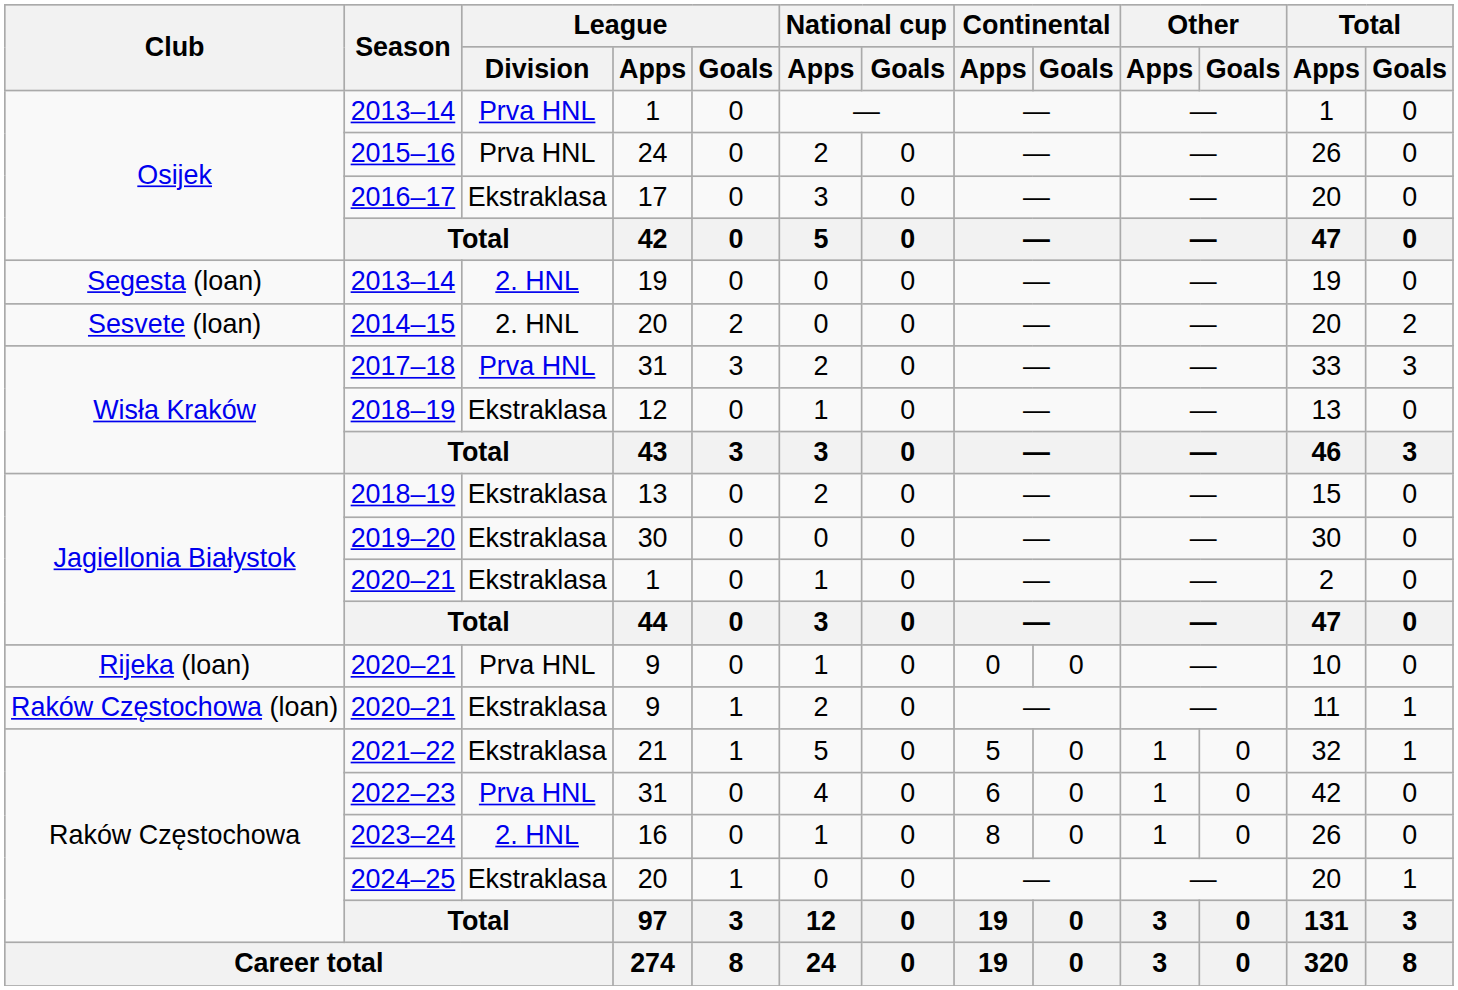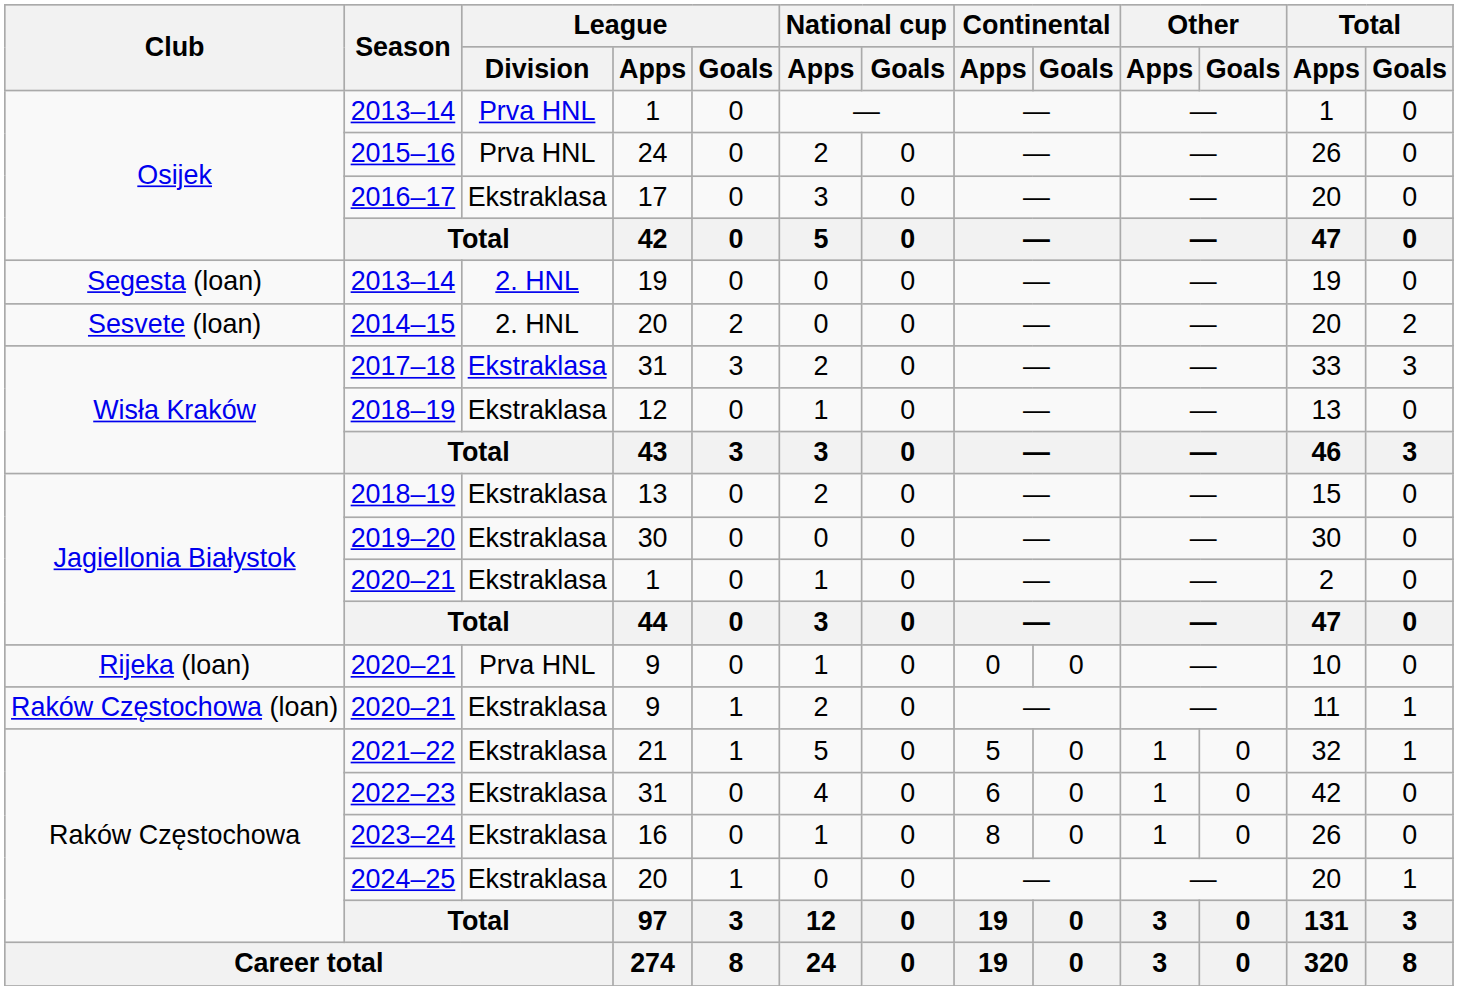 <table class="wikitable" style="text-align: center;">
 <tr>
 <th rowspan="2">Club</th>
 <th rowspan="2">Season</th>
 <th colspan="3">League</th>
 <th colspan="2">National cup</th>
 <th colspan="2">Continental</th>
 <th colspan="2">Other</th>
 <th colspan="2">Total</th>
 </tr>
 <tr>
 <th>Division</th>
 <th>Apps</th>
 <th>Goals</th>
 <th>Apps</th>
 <th>Goals</th>
 <th>Apps</th>
 <th>Goals</th>
 <th>Apps</th>
 <th>Goals</th>
 <th>Apps</th>
 <th>Goals</th>
 </tr>
 <tr>
 <td rowspan="4"><a href='#'>Osijek</a></td>
 <td><a href='#'>2013–14</a></td>
 <td><a href='#'>Prva HNL</a></td>
 <td>1</td>
 <td>0</td>
 <td colspan="2">—</td>
 <td colspan="2">—</td>
 <td colspan="2">—</td>
 <td>1</td>
 <td>0</td>
 </tr>
 <tr>
 <td><a href='#'>2015–16</a></td>
 <td>Prva HNL</td>
 <td>24</td>
 <td>0</td>
 <td>2</td>
 <td>0</td>
 <td colspan="2">—</td>
 <td colspan="2">—</td>
 <td>26</td>
 <td>0</td>
 </tr>
 <tr>
 <td><a href='#'>2016–17</a></td>
 <td>Ekstraklasa</td>
 <td>17</td>
 <td>0</td>
 <td>3</td>
 <td>0</td>
 <td colspan="2">—</td>
 <td colspan="2">—</td>
 <td>20</td>
 <td>0</td>
 </tr>
 <tr>
 <th colspan="2">Total</th>
 <th>42</th>
 <th>0</th>
 <th>5</th>
 <th>0</th>
 <th colspan="2">—</th>
 <th colspan="2">—</th>
 <th>47</th>
 <th>0</th>
 </tr>
 <tr>
 <td><a href='#'>Segesta</a> (loan)</td>
 <td><a href='#'>2013–14</a></td>
 <td><a href='#'>2. HNL</a></td>
 <td>19</td>
 <td>0</td>
 <td>0</td>
 <td>0</td>
 <td colspan="2">—</td>
 <td colspan="2">—</td>
 <td>19</td>
 <td>0</td>
 </tr>
 <tr>
 <td><a href='#'>Sesvete</a> (loan)</td>
 <td><a href='#'>2014–15</a></td>
 <td>2. HNL</td>
 <td>20</td>
 <td>2</td>
 <td>0</td>
 <td>0</td>
 <td colspan="2">—</td>
 <td colspan="2">—</td>
 <td>20</td>
 <td>2</td>
 </tr>
 <tr>
 <td rowspan="3"><a href='#'>Wisła Kraków</a></td>
 <td><a href='#'>2017–18</a></td>
-<td><a href='#'>Prva HNL</a></td>
+<td><a href='#'>Ekstraklasa</a></td>
 <td>31</td>
 <td>3</td>
 <td>2</td>
 <td>0</td>
 <td colspan="2">—</td>
 <td colspan="2">—</td>
 <td>33</td>
 <td>3</td>
 </tr>
 <tr>
 <td><a href='#'>2018–19</a></td>
 <td>Ekstraklasa</td>
 <td>12</td>
 <td>0</td>
 <td>1</td>
 <td>0</td>
 <td colspan="2">—</td>
 <td colspan="2">—</td>
 <td>13</td>
 <td>0</td>
 </tr>
 <tr>
 <th colspan="2">Total</th>
 <th>43</th>
 <th>3</th>
 <th>3</th>
 <th>0</th>
 <th colspan="2">—</th>
 <th colspan="2">—</th>
 <th>46</th>
 <th>3</th>
 </tr>
 <tr>
 <td rowspan="4"><a href='#'>Jagiellonia Białystok</a></td>
 <td><a href='#'>2018–19</a></td>
 <td>Ekstraklasa</td>
 <td>13</td>
 <td>0</td>
 <td>2</td>
 <td>0</td>
 <td colspan="2">—</td>
 <td colspan="2">—</td>
 <td>15</td>
 <td>0</td>
 </tr>
 <tr>
 <td><a href='#'>2019–20</a></td>
 <td>Ekstraklasa</td>
 <td>30</td>
 <td>0</td>
 <td>0</td>
 <td>0</td>
 <td colspan="2">—</td>
 <td colspan="2">—</td>
 <td>30</td>
 <td>0</td>
 </tr>
 <tr>
 <td><a href='#'>2020–21</a></td>
 <td>Ekstraklasa</td>
 <td>1</td>
 <td>0</td>
 <td>1</td>
 <td>0</td>
 <td colspan="2">—</td>
 <td colspan="2">—</td>
 <td>2</td>
 <td>0</td>
 </tr>
 <tr>
 <th colspan="2">Total</th>
 <th>44</th>
 <th>0</th>
 <th>3</th>
 <th>0</th>
 <th colspan="2">—</th>
 <th colspan="2">—</th>
 <th>47</th>
 <th>0</th>
 </tr>
 <tr>
 <td><a href='#'>Rijeka</a> (loan)</td>
 <td><a href='#'>2020–21</a></td>
 <td>Prva HNL</td>
 <td>9</td>
 <td>0</td>
 <td>1</td>
 <td>0</td>
 <td>0</td>
 <td>0</td>
 <td colspan="2">—</td>
 <td>10</td>
 <td>0</td>
 </tr>
 <tr>
 <td><a href='#'>Raków Częstochowa</a> (loan)</td>
 <td><a href='#'>2020–21</a></td>
 <td>Ekstraklasa</td>
 <td>9</td>
 <td>1</td>
 <td>2</td>
 <td>0</td>
 <td colspan="2">—</td>
 <td colspan="2">—</td>
 <td>11</td>
 <td>1</td>
 </tr>
 <tr>
 <td rowspan="5">Raków Częstochowa</td>
 <td><a href='#'>2021–22</a></td>
 <td>Ekstraklasa</td>
 <td>21</td>
 <td>1</td>
 <td>5</td>
 <td>0</td>
 <td>5</td>
 <td>0</td>
 <td>1</td>
 <td>0</td>
 <td>32</td>
 <td>1</td>
 </tr>
 <tr>
 <td><a href='#'>2022–23</a></td>
-<td><a href='#'>Prva HNL</a></td>
+<td>Ekstraklasa</td>
 <td>31</td>
 <td>0</td>
 <td>4</td>
 <td>0</td>
 <td>6</td>
 <td>0</td>
 <td>1</td>
 <td>0</td>
 <td>42</td>
 <td>0</td>
 </tr>
 <tr>
 <td><a href='#'>2023–24</a></td>
-<td><a href='#'>2. HNL</a></td>
+<td>Ekstraklasa</td>
 <td>16</td>
 <td>0</td>
 <td>1</td>
 <td>0</td>
 <td>8</td>
 <td>0</td>
 <td>1</td>
 <td>0</td>
 <td>26</td>
 <td>0</td>
 </tr>
 <tr>
 <td><a href='#'>2024–25</a></td>
 <td>Ekstraklasa</td>
 <td>20</td>
 <td>1</td>
 <td>0</td>
 <td>0</td>
 <td colspan="2">—</td>
 <td colspan="2">—</td>
 <td>20</td>
 <td>1</td>
 </tr>
 <tr>
 <th colspan="2">Total</th>
 <th>97</th>
 <th>3</th>
 <th>12</th>
 <th>0</th>
 <th>19</th>
 <th>0</th>
 <th>3</th>
 <th>0</th>
 <th>131</th>
 <th>3</th>
 </tr>
 <tr>
 <th colspan="3">Career total</th>
 <th>274</th>
 <th>8</th>
 <th>24</th>
 <th>0</th>
 <th>19</th>
 <th>0</th>
 <th>3</th>
 <th>0</th>
 <th>320</th>
 <th>8</th>
 </tr>
 </table>
